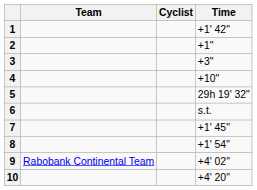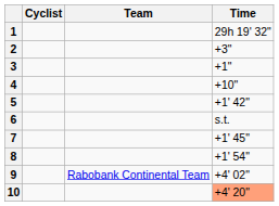 <table class="wikitable">
 <tr>
 <th></th>
+<th>Cyclist</th>
 <th>Team</th>
-<th>Cyclist</th>
 <th>Time</th>
 </tr>
 <tr>
 <th>1</th>
 <td></td>
 <td></td>
-<td>+1' 42"</td>
+<td>29h 19' 32"</td>
 </tr>
 <tr>
 <th>2</th>
 <td></td>
 <td></td>
-<td>+1"</td>
+<td>+3"</td>
 </tr>
 <tr>
 <th>3</th>
 <td></td>
 <td></td>
-<td>+3"</td>
+<td>+1"</td>
 </tr>
 <tr>
 <th>4</th>
 <td></td>
 <td></td>
 <td>+10"</td>
 </tr>
 <tr>
 <th>5</th>
 <td></td>
 <td></td>
-<td>29h 19' 32"</td>
+<td>+1' 42"</td>
 </tr>
 <tr>
 <th>6</th>
 <td></td>
 <td></td>
 <td>s.t.</td>
 </tr>
 <tr>
 <th>7</th>
 <td></td>
 <td></td>
 <td>+1' 45"</td>
 </tr>
 <tr>
 <th>8</th>
 <td></td>
 <td></td>
 <td>+1' 54"</td>
 </tr>
 <tr>
 <th>9</th>
+<td></td>
 <td><a href='#'>Rabobank Continental Team</a></td>
-<td></td>
 <td>+4' 02"</td>
 </tr>
 <tr>
 <th>10</th>
 <td></td>
 <td></td>
-<td>+4' 20"</td>
+<td style="background: lightsalmon;">+4' 20"</td>
 </tr>
 </table>
